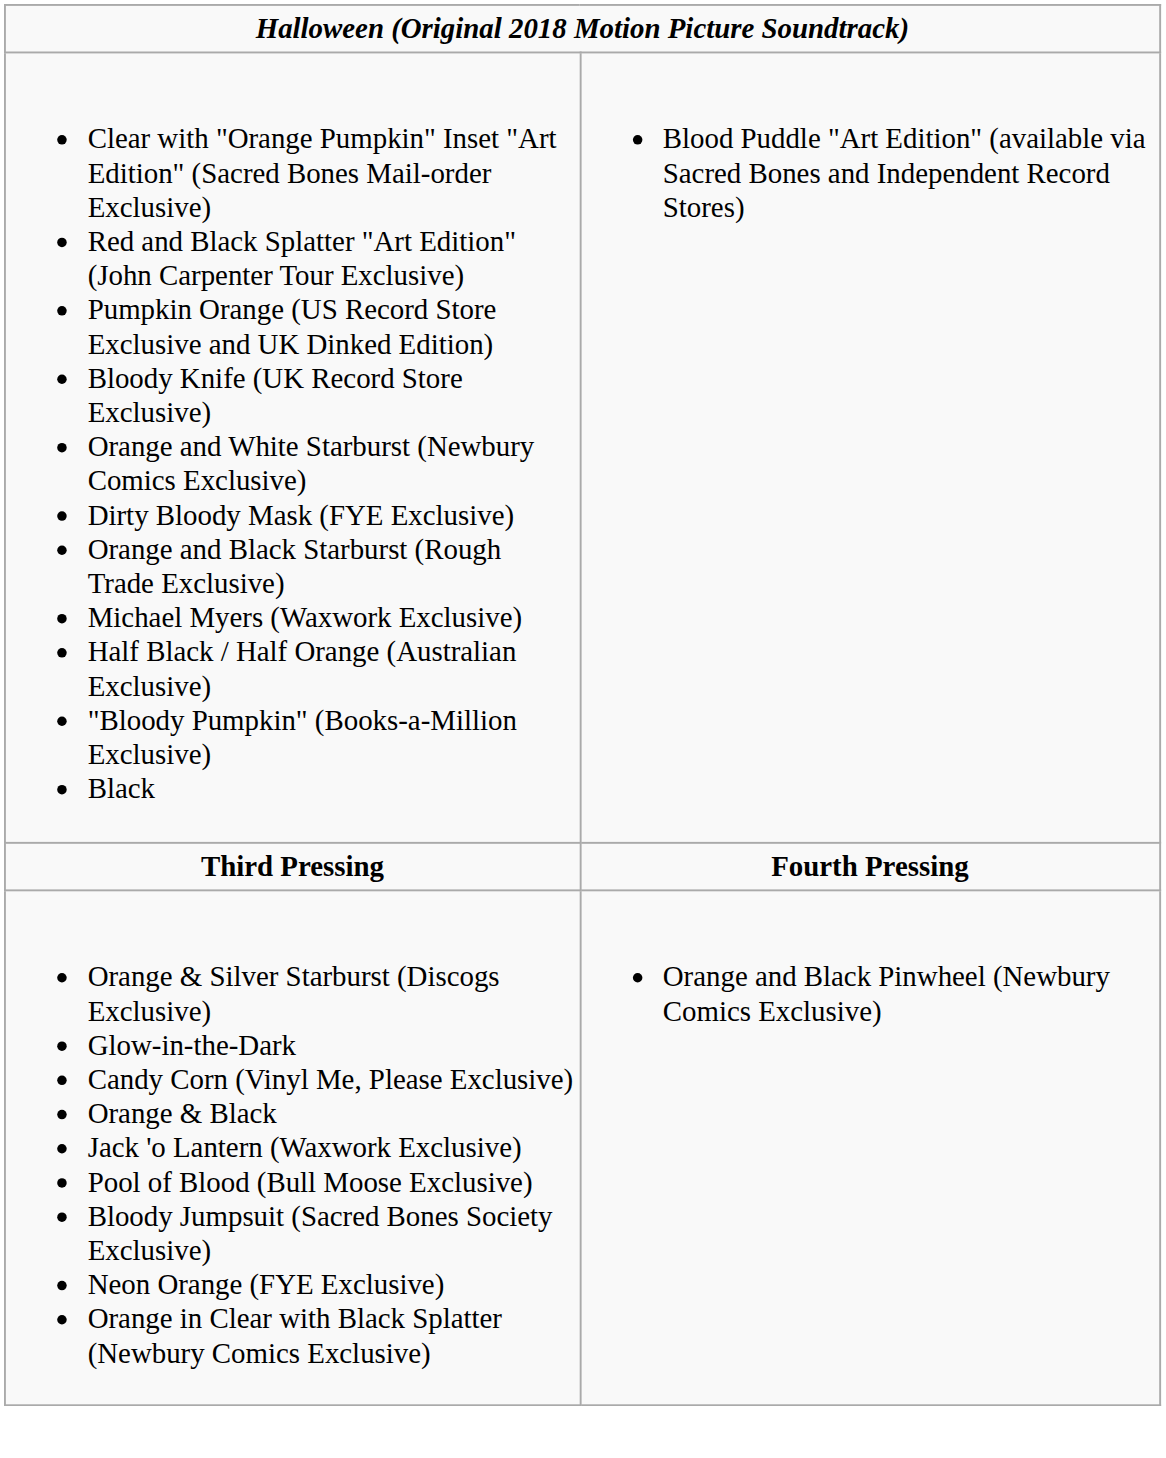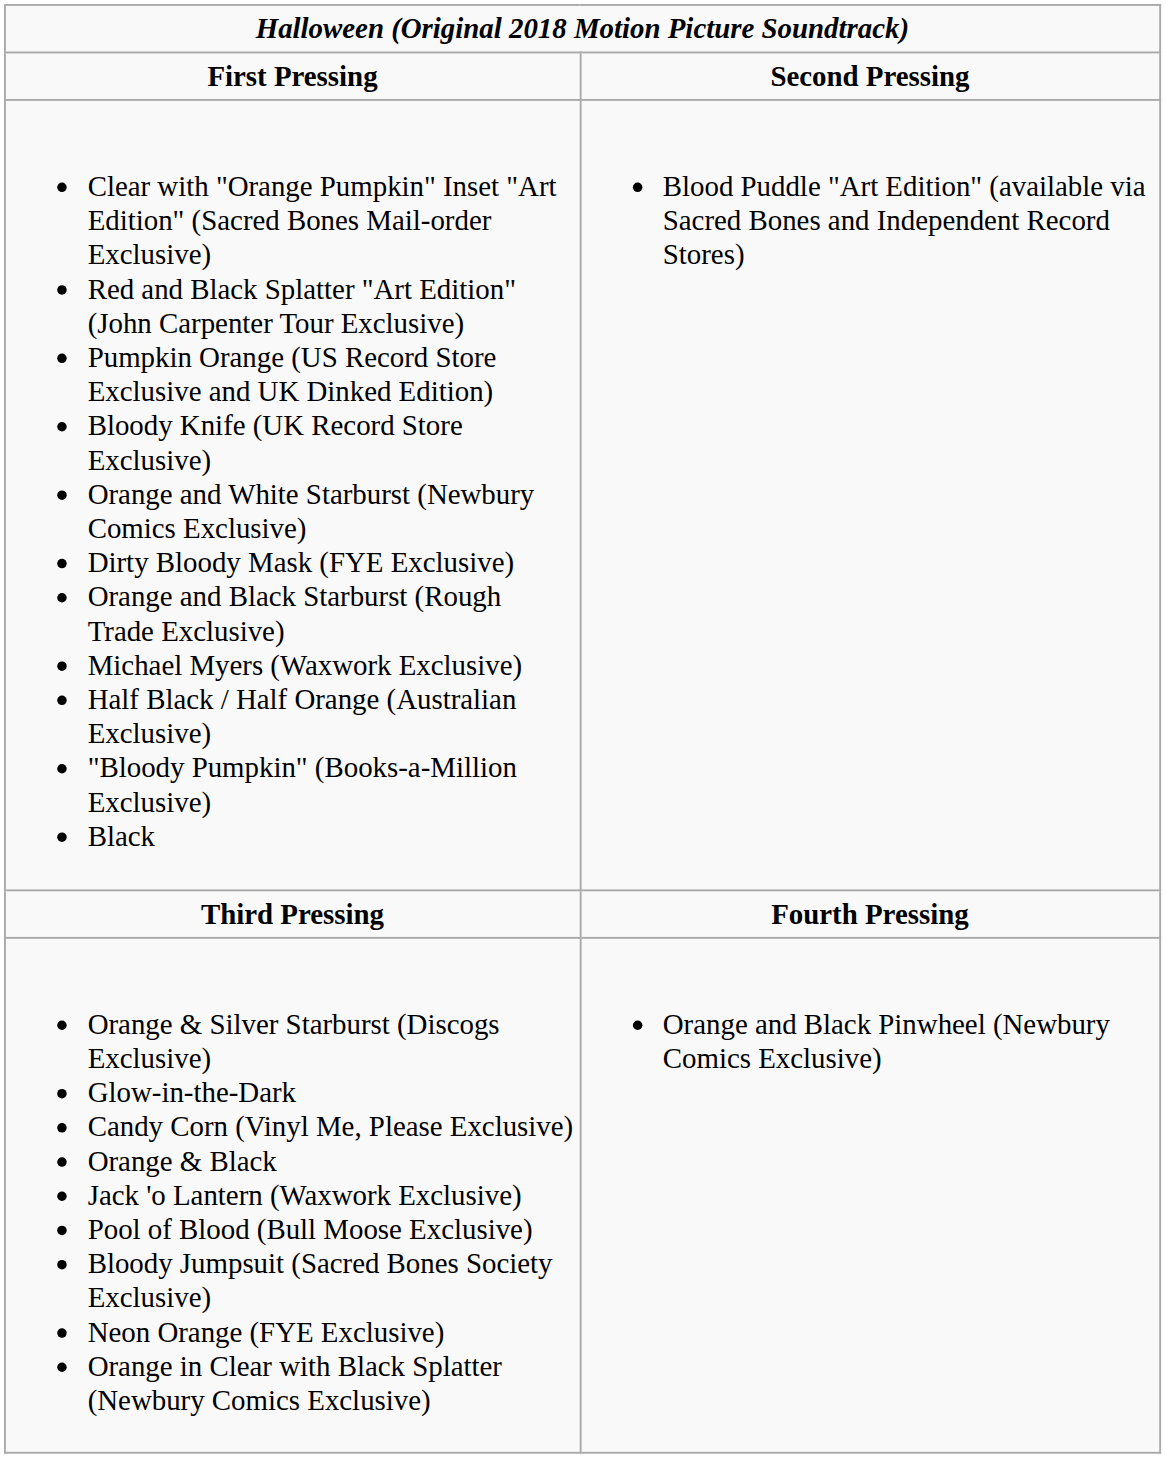 <table class="wikitable" style="margin: 0 1em 0 0; border: 1px #aaa solid; border-collapse: collapse; font-size: 95%; text-align:center;" cellspacing="0" cellpadding="2" border="2">
 <tr>
 <td colspan="2"><strong><em>Halloween (Original 2018 Motion Picture Soundtrack)</em></strong></td>
+</tr>
+<tr style="vertical-align:top; text-align:center;">
+<td style="width:400px;"><strong>First Pressing</strong></td>
+<td style="width:400px;"><strong>Second Pressing</strong></td>
 </tr>
 <tr valign="top">
 <td style="text-align:left;"><br><ul><li>Clear with "Orange Pumpkin" Inset "Art Edition" (Sacred Bones Mail-order Exclusive)</li><li>Red and Black Splatter "Art Edition" (John Carpenter Tour Exclusive)</li><li>Pumpkin Orange (US Record Store Exclusive and UK Dinked Edition)</li><li>Bloody Knife (UK Record Store Exclusive)</li><li>Orange and White Starburst (Newbury Comics Exclusive)</li><li>Dirty Bloody Mask (FYE Exclusive)</li><li>Orange and Black Starburst (Rough Trade Exclusive)</li><li>Michael Myers (Waxwork Exclusive)</li><li>Half Black / Half Orange (Australian Exclusive)</li><li>"Bloody Pumpkin" (Books-a-Million Exclusive)</li><li>Black</li></ul></td>
 <td style="text-align:left;"><br><ul><li>Blood Puddle "Art Edition" (available via Sacred Bones and Independent Record Stores)</li></ul></td>
 </tr>
 <tr style="vertical-align:top; text-align:center;">
 <td style="width:400px;"><strong>Third Pressing</strong></td>
 <td style="width:400px;"><strong>Fourth Pressing</strong></td>
 </tr>
 <tr valign="top">
 <td style="text-align:left;"><br><ul><li>Orange & Silver Starburst (Discogs Exclusive)</li><li>Glow-in-the-Dark</li><li>Candy Corn (Vinyl Me, Please Exclusive)</li><li>Orange & Black</li><li>Jack 'o Lantern (Waxwork Exclusive)</li><li>Pool of Blood (Bull Moose Exclusive)</li><li>Bloody Jumpsuit (Sacred Bones Society Exclusive)</li><li>Neon Orange (FYE Exclusive)</li><li>Orange in Clear with Black Splatter (Newbury Comics Exclusive)</li></ul></td>
 <td style="text-align:left;"><br><ul><li>Orange and Black Pinwheel (Newbury Comics Exclusive)</li></ul></td>
 </tr>
 </table>
